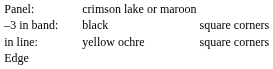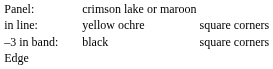 <table>
 <tr>
 <td width="75pt">Panel:</td>
 <td>crimson lake or maroon</td>
 </tr>
 <tr>
-<td width="100pt">–3 in band:</td>
-<td>black</td>
+<td> in line:</td>
+<td>yellow ochre</td>
 <td>square corners</td>
 </tr>
 <tr>
-<td> in line:</td>
-<td>yellow ochre</td>
+<td width="100pt">–3 in band:</td>
+<td>black</td>
 <td>square corners</td>
 </tr>
 <tr>
 <td>Edge</td>
 </tr>
 <tr>
 </tr>
 </table>
